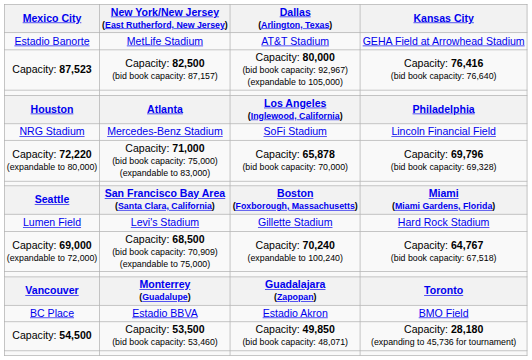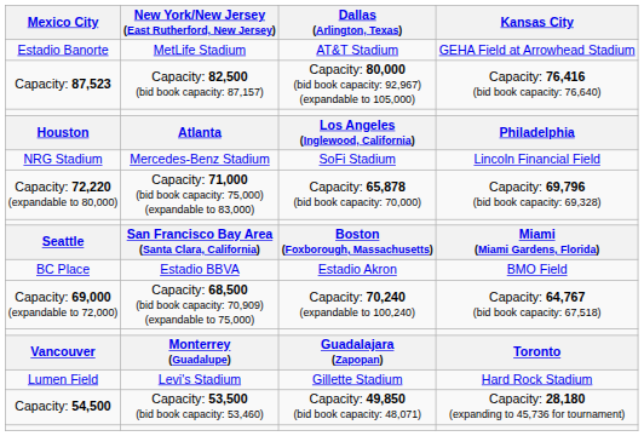 <table class="wikitable" style="text-align:center">
 <tr>
 <th> <a href='#'>Mexico City</a></th>
 <th> <a href='#'>New York/New Jersey</a><br><small>(<a href='#'>East Rutherford, New Jersey</a>)</small></th>
 <th> <a href='#'>Dallas</a><br><small>(<a href='#'>Arlington, Texas</a>)</small></th>
 <th> <a href='#'>Kansas City</a></th>
 </tr>
 <tr>
 <td><a href='#'>Estadio Banorte</a><br><strong></strong></td>
 <td><a href='#'>MetLife Stadium</a><br><strong></strong></td>
 <td><a href='#'>AT&T Stadium</a><br><strong></strong></td>
 <td><a href='#'>GEHA Field at Arrowhead Stadium</a><br><strong></strong></td>
 </tr>
 <tr>
 <td>Capacity: <strong>87,523</strong></td>
 <td>Capacity: <strong>82,500</strong><br><small>(bid book capacity: 87,157)</small></td>
 <td>Capacity: <strong>80,000</strong><br><small>(bid book capacity: 92,967)<br>(expandable to 105,000)</small></td>
 <td>Capacity: <strong>76,416</strong><br><small>(bid book capacity: 76,640)</small></td>
 </tr>
 <tr>
 <td></td>
 <td></td>
 <td></td>
 <td></td>
 </tr>
 <tr>
 <th> <a href='#'>Houston</a></th>
 <th> <a href='#'>Atlanta</a></th>
 <th> <a href='#'>Los Angeles</a><br><small>(<a href='#'>Inglewood, California</a>)</small></th>
 <th> <a href='#'>Philadelphia</a></th>
 </tr>
 <tr>
 <td><a href='#'>NRG Stadium</a><br><strong></strong></td>
 <td><a href='#'>Mercedes-Benz Stadium</a><br><strong></strong></td>
 <td><a href='#'>SoFi Stadium</a><br><strong></strong></td>
 <td><a href='#'>Lincoln Financial Field</a><br><strong></strong></td>
 </tr>
 <tr>
 <td>Capacity: <strong>72,220</strong><br><small>(expandable to 80,000)</small></td>
 <td>Capacity: <strong>71,000</strong><br><small>(bid book capacity: 75,000)<br>(expandable to 83,000)</small></td>
 <td>Capacity: <strong>65,878</strong><br><small>(bid book capacity: 70,000)</small></td>
 <td>Capacity: <strong>69,796</strong><br><small>(bid book capacity: 69,328)</small></td>
 </tr>
 <tr>
 <td></td>
 <td></td>
 <td></td>
 <td></td>
 </tr>
 <tr>
 <th> <a href='#'>Seattle</a></th>
 <th> <a href='#'>San Francisco Bay Area</a><br><small>(<a href='#'>Santa Clara, California</a>)</small></th>
 <th> <a href='#'>Boston</a><br><small>(<a href='#'>Foxborough, Massachusetts</a>)</small></th>
 <th> <a href='#'>Miami</a><br><small>(<a href='#'>Miami Gardens, Florida</a>)</small></th>
 </tr>
 <tr>
-<td><a href='#'>Lumen Field</a><br><strong></strong></td>
-<td><a href='#'>Levi's Stadium</a><br><strong></strong></td>
-<td><a href='#'>Gillette Stadium</a><br><strong></strong></td>
-<td><a href='#'>Hard Rock Stadium</a><br><strong></strong></td>
+<td><a href='#'>BC Place</a></td>
+<td><a href='#'>Estadio BBVA</a><br><strong></strong></td>
+<td><a href='#'>Estadio Akron</a><br><strong></strong></td>
+<td><a href='#'>BMO Field</a><br><strong></strong></td>
 </tr>
 <tr>
 <td>Capacity: <strong>69,000</strong><br><small>(expandable to 72,000)</small></td>
 <td>Capacity: <strong>68,500</strong><br><small>(bid book capacity: 70,909)<br>(expandable to 75,000)</small></td>
 <td>Capacity: <strong>70,240</strong><br><small>(expandable to 100,240)</small></td>
 <td>Capacity: <strong>64,767</strong><br><small>(bid book capacity: 67,518)</small></td>
 </tr>
 <tr>
 <td></td>
 <td></td>
 <td></td>
 <td></td>
 </tr>
 <tr>
 <th> <a href='#'>Vancouver</a></th>
 <th> <a href='#'>Monterrey</a><br><small>(<a href='#'>Guadalupe</a>)</small></th>
 <th> <a href='#'>Guadalajara</a><br><small>(<a href='#'>Zapopan</a>)</small></th>
 <th> <a href='#'>Toronto</a></th>
 </tr>
 <tr>
-<td><a href='#'>BC Place</a></td>
-<td><a href='#'>Estadio BBVA</a><br><strong></strong></td>
-<td><a href='#'>Estadio Akron</a><br><strong></strong></td>
-<td><a href='#'>BMO Field</a><br><strong></strong></td>
+<td><a href='#'>Lumen Field</a><br><strong></strong></td>
+<td><a href='#'>Levi's Stadium</a><br><strong></strong></td>
+<td><a href='#'>Gillette Stadium</a><br><strong></strong></td>
+<td><a href='#'>Hard Rock Stadium</a><br><strong></strong></td>
 </tr>
 <tr>
 <td>Capacity: <strong>54,500</strong></td>
 <td>Capacity: <strong>53,500</strong><br><small>(bid book capacity: 53,460)</small></td>
 <td>Capacity: <strong>49,850</strong><br><small>(bid book capacity: 48,071)</small></td>
 <td>Capacity: <strong>28,180</strong><br><small>(expanding to 45,736 for tournament)</small></td>
 </tr>
 <tr>
 <td></td>
 <td></td>
 <td></td>
 <td></td>
 </tr>
 </table>
